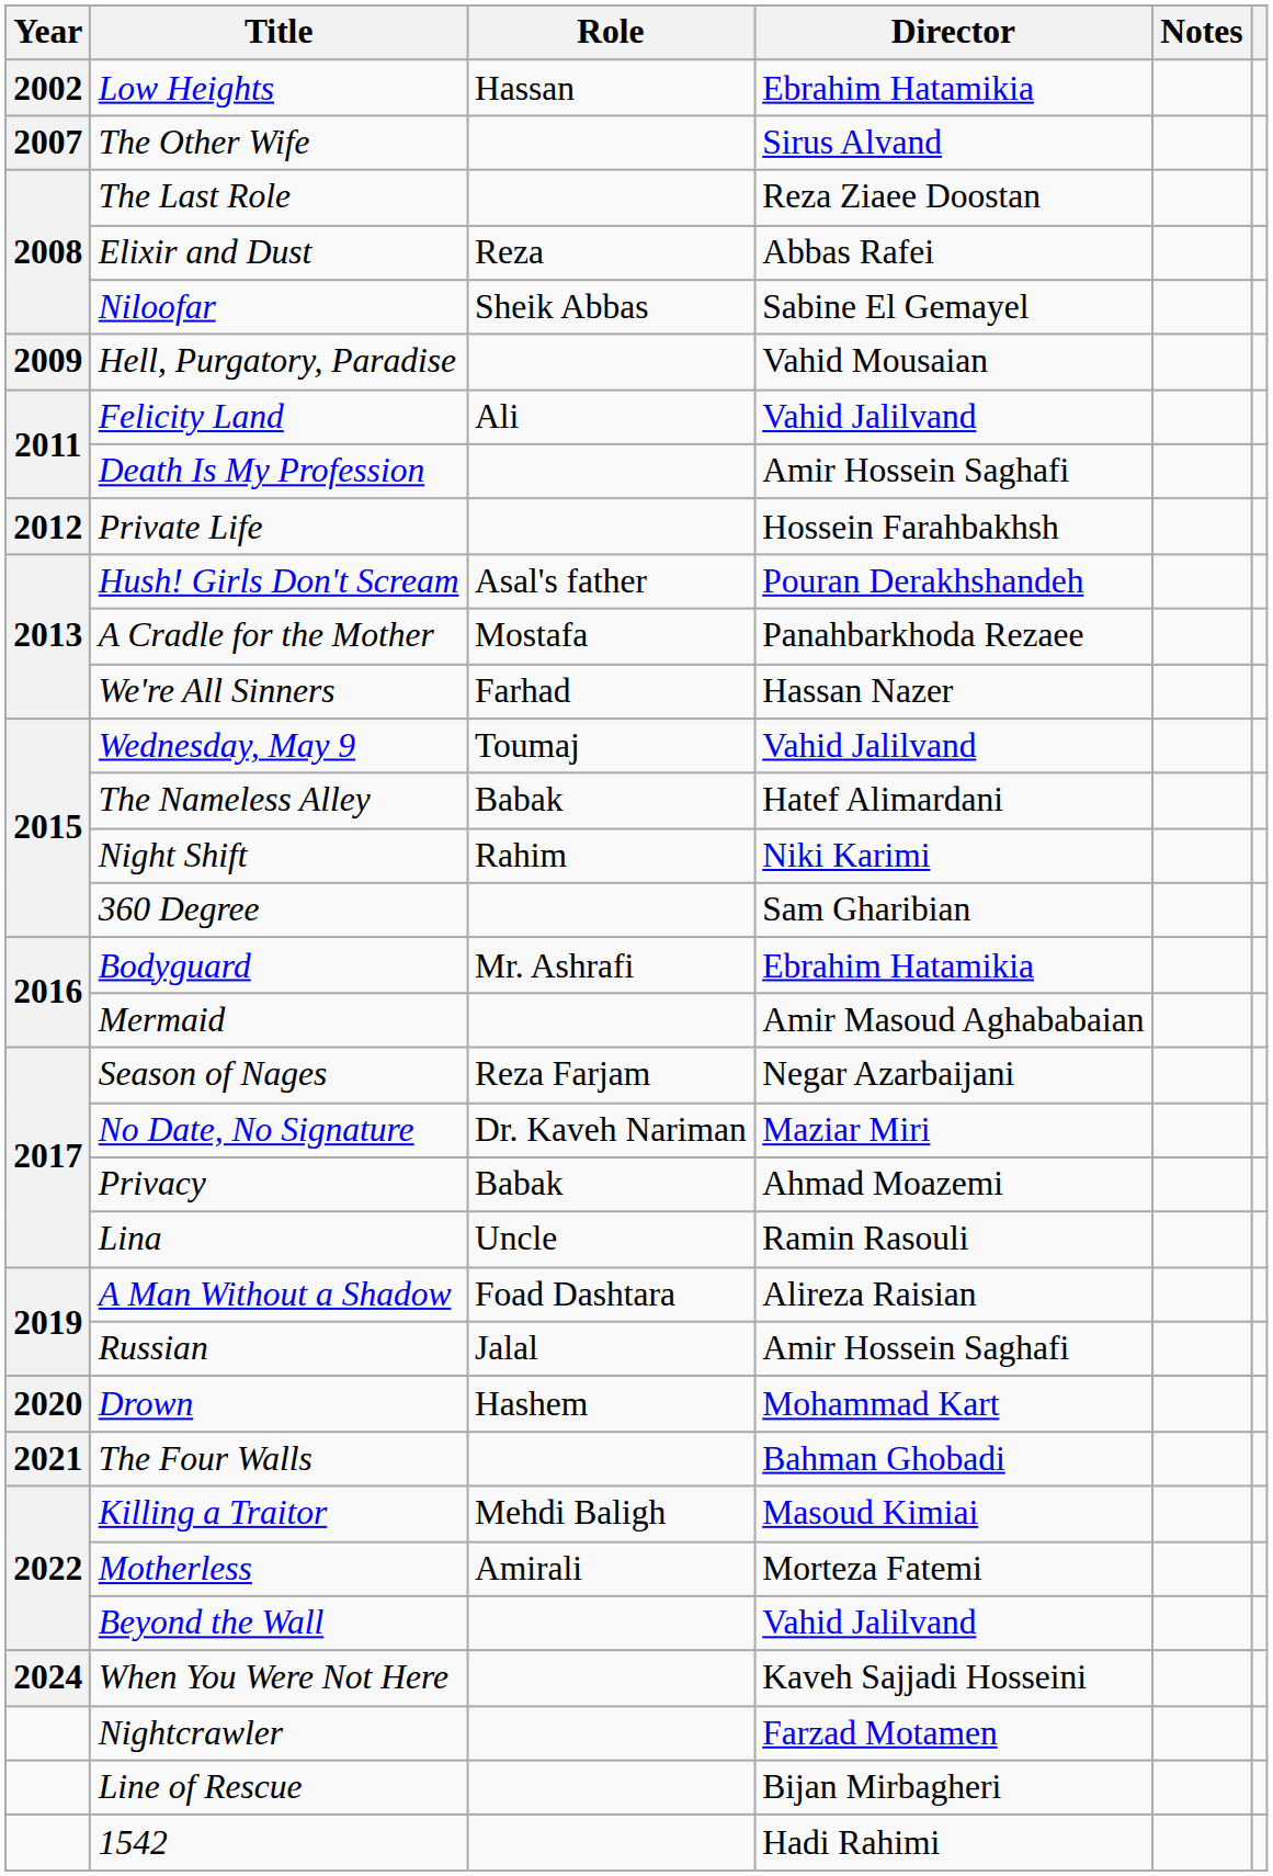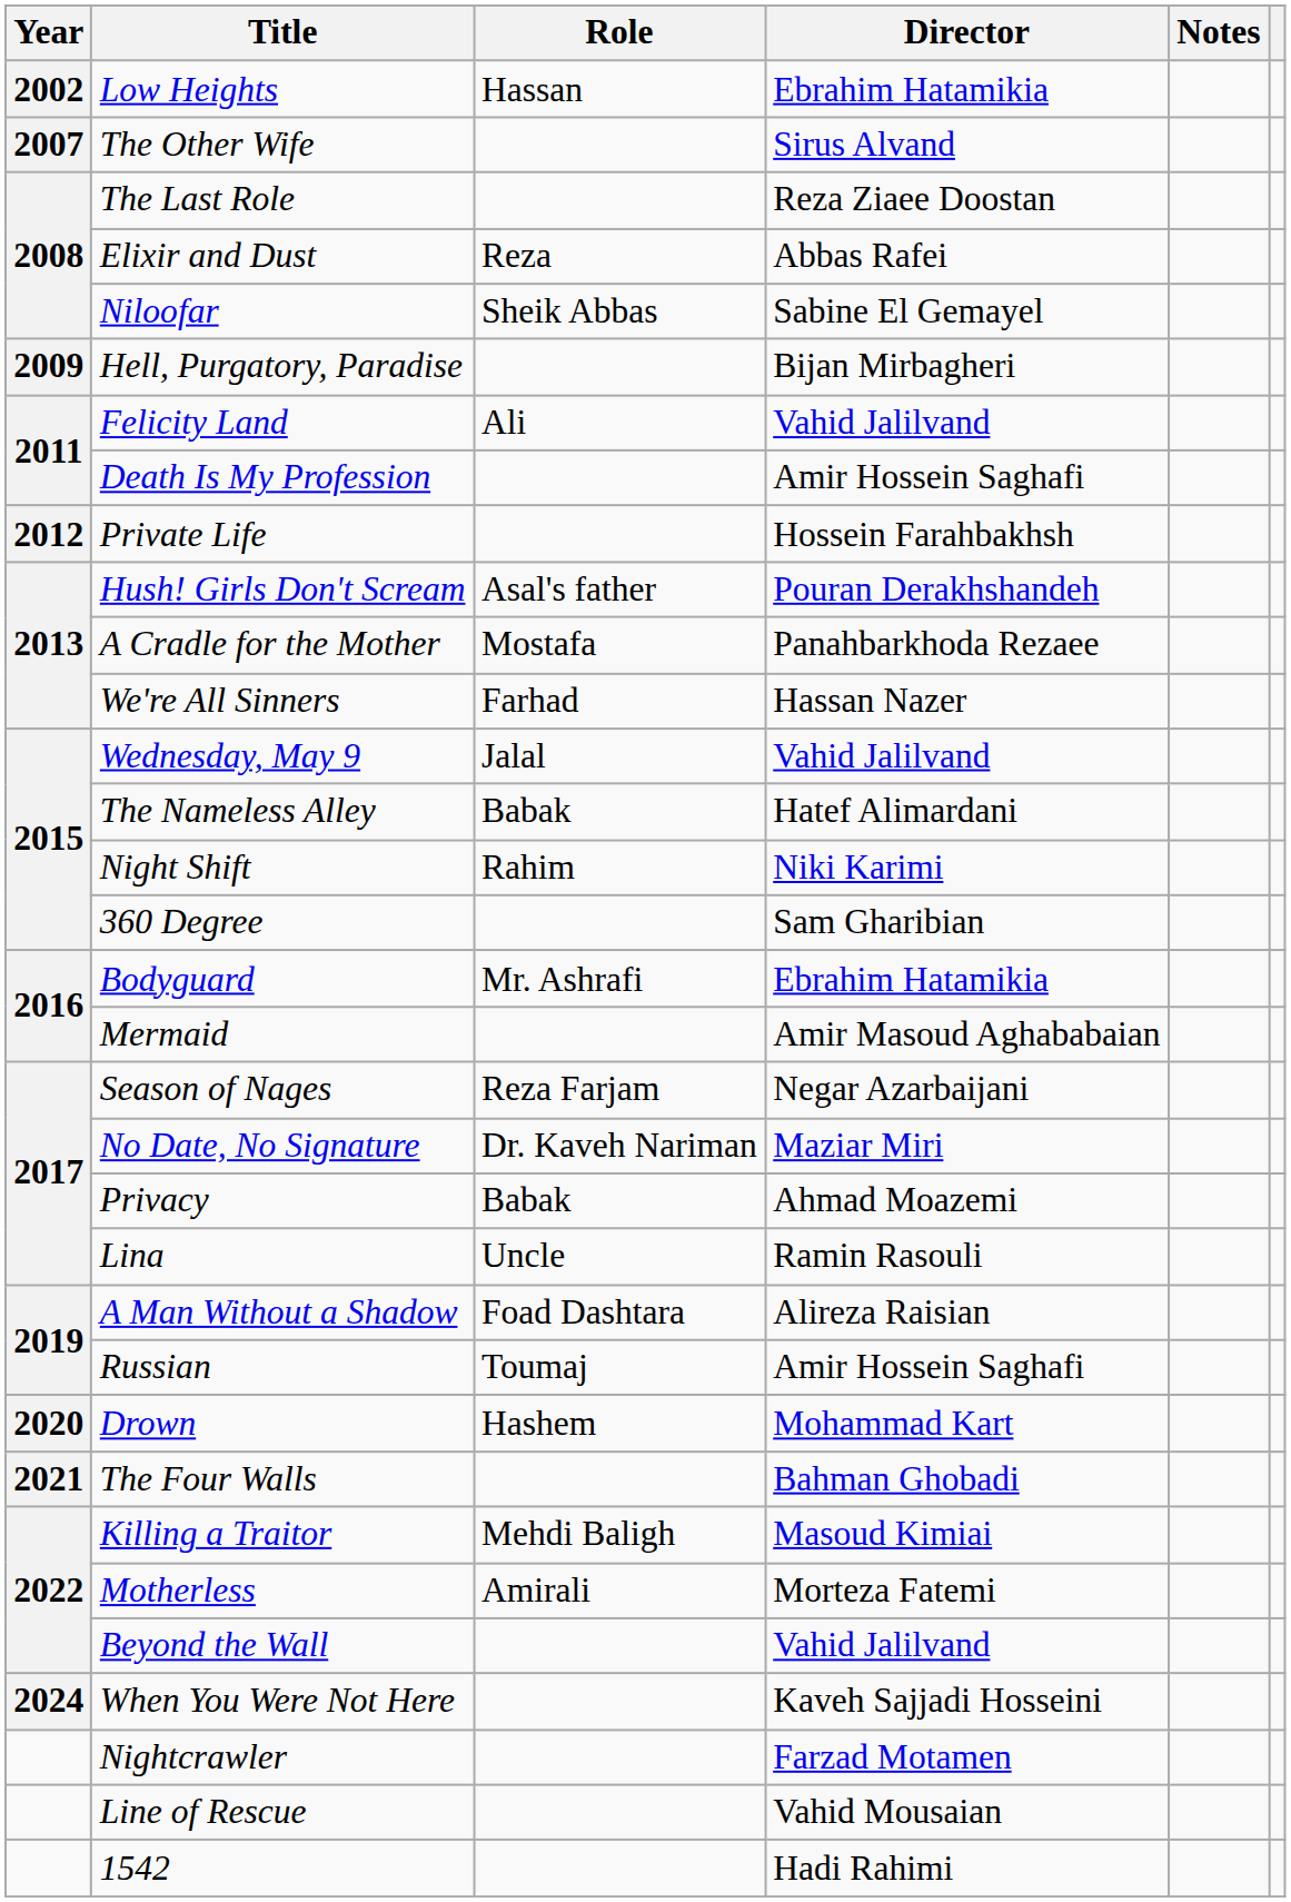 <table class="wikitable plainrowheaders sortable"  style=font-size:100%>
 <tr>
 <th scope="col">Year</th>
 <th scope="col">Title</th>
 <th scope="col">Role</th>
 <th scope="col">Director</th>
 <th scope="col" class="unsortable">Notes</th>
 <th scope="col" class="unsortable"></th>
 </tr>
 <tr>
 <th scope=row>2002</th>
 <td><em><a href='#'>Low Heights</a></em></td>
 <td>Hassan</td>
 <td><a href='#'>Ebrahim Hatamikia</a></td>
 <td></td>
 <td></td>
 </tr>
 <tr>
 <th scope=row>2007</th>
 <td><em>The Other Wife</em></td>
 <td></td>
 <td><a href='#'>Sirus Alvand</a></td>
 <td></td>
 <td></td>
 </tr>
 <tr>
 <th scope=row rowspan="3">2008</th>
 <td><em>The Last Role</em></td>
 <td></td>
 <td>Reza Ziaee Doostan</td>
 <td></td>
 <td></td>
 </tr>
 <tr>
 <td><em>Elixir and Dust</em></td>
 <td>Reza</td>
 <td>Abbas Rafei</td>
 <td></td>
 <td></td>
 </tr>
 <tr>
 <td><em><a href='#'>Niloofar</a></em></td>
 <td>Sheik Abbas</td>
 <td>Sabine El Gemayel</td>
 <td></td>
 <td></td>
 </tr>
 <tr>
 <th scope=row>2009</th>
 <td><em>Hell, Purgatory, Paradise</em></td>
 <td></td>
-<td>Vahid Mousaian</td>
+<td>Bijan Mirbagheri</td>
 <td></td>
 <td></td>
 </tr>
 <tr>
 <th scope=row rowspan="2">2011</th>
 <td><em><a href='#'>Felicity Land</a></em></td>
 <td>Ali</td>
 <td><a href='#'>Vahid Jalilvand</a></td>
 <td></td>
 <td></td>
 </tr>
 <tr>
 <td><em><a href='#'>Death Is My Profession</a></em></td>
 <td></td>
 <td>Amir Hossein Saghafi</td>
 <td></td>
 <td></td>
 </tr>
 <tr>
 <th scope=row>2012</th>
 <td><em>Private Life</em></td>
 <td></td>
 <td>Hossein Farahbakhsh</td>
 <td></td>
 <td></td>
 </tr>
 <tr>
 <th scope=row rowspan="3">2013</th>
 <td><em><a href='#'>Hush! Girls Don't Scream</a></em></td>
 <td>Asal's father</td>
 <td><a href='#'>Pouran Derakhshandeh</a></td>
 <td></td>
 <td></td>
 </tr>
 <tr>
 <td><em>A Cradle for the Mother</em></td>
 <td>Mostafa</td>
 <td>Panahbarkhoda Rezaee</td>
 <td></td>
 <td></td>
 </tr>
 <tr>
 <td><em>We're All Sinners</em></td>
 <td>Farhad</td>
 <td>Hassan Nazer</td>
 <td></td>
 <td></td>
 </tr>
 <tr>
 <th scope=row rowspan="4">2015</th>
 <td><em><a href='#'>Wednesday, May 9</a></em></td>
-<td>Toumaj</td>
+<td>Jalal</td>
 <td><a href='#'>Vahid Jalilvand</a></td>
 <td></td>
 <td></td>
 </tr>
 <tr>
 <td><em>The Nameless Alley</em></td>
 <td>Babak</td>
 <td>Hatef Alimardani</td>
 <td></td>
 <td></td>
 </tr>
 <tr>
 <td><em>Night Shift</em></td>
 <td>Rahim</td>
 <td><a href='#'>Niki Karimi</a></td>
 <td></td>
 <td></td>
 </tr>
 <tr>
 <td><em>360 Degree</em></td>
 <td></td>
 <td>Sam Gharibian</td>
 <td></td>
 <td></td>
 </tr>
 <tr>
 <th scope=row rowspan="2">2016</th>
 <td><em><a href='#'>Bodyguard</a></em></td>
 <td>Mr. Ashrafi</td>
 <td><a href='#'>Ebrahim Hatamikia</a></td>
 <td></td>
 <td></td>
 </tr>
 <tr>
 <td><em>Mermaid</em></td>
 <td></td>
 <td>Amir Masoud Aghababaian</td>
 <td></td>
 <td></td>
 </tr>
 <tr>
 <th scope=row rowspan="4">2017</th>
 <td><em>Season of Nages</em></td>
 <td>Reza Farjam</td>
 <td>Negar Azarbaijani</td>
 <td></td>
 <td></td>
 </tr>
 <tr>
 <td><em><a href='#'>No Date, No Signature</a></em></td>
 <td>Dr. Kaveh Nariman</td>
 <td><a href='#'>Maziar Miri</a></td>
 <td></td>
 <td></td>
 </tr>
 <tr>
 <td><em>Privacy</em></td>
 <td>Babak</td>
 <td>Ahmad Moazemi</td>
 <td></td>
 <td></td>
 </tr>
 <tr>
 <td><em>Lina</em></td>
 <td>Uncle</td>
 <td>Ramin Rasouli</td>
 <td></td>
 <td></td>
 </tr>
 <tr>
 <th rowspan="2" scope="row">2019</th>
 <td><em><a href='#'>A Man Without a Shadow</a></em></td>
 <td>Foad Dashtara</td>
 <td>Alireza Raisian</td>
 <td></td>
 <td></td>
 </tr>
 <tr>
 <td><em>Russian</em></td>
-<td>Jalal</td>
+<td>Toumaj</td>
 <td>Amir Hossein Saghafi</td>
 <td></td>
 <td></td>
 </tr>
 <tr>
 <th scope=row>2020</th>
 <td><em><a href='#'>Drown</a></em></td>
 <td>Hashem</td>
 <td><a href='#'>Mohammad Kart</a></td>
 <td></td>
 <td></td>
 </tr>
 <tr>
 <th scope=row>2021</th>
 <td><em>The Four Walls</em></td>
 <td></td>
 <td><a href='#'>Bahman Ghobadi</a></td>
 <td></td>
 <td></td>
 </tr>
 <tr>
 <th rowspan="3" scope="row">2022</th>
 <td><em><a href='#'>Killing a Traitor</a></em></td>
 <td>Mehdi Baligh</td>
 <td><a href='#'>Masoud Kimiai</a></td>
 <td></td>
 <td></td>
 </tr>
 <tr>
 <td><em><a href='#'>Motherless</a></em></td>
 <td>Amirali</td>
 <td>Morteza Fatemi</td>
 <td></td>
 <td></td>
 </tr>
 <tr>
 <td><em><a href='#'>Beyond the Wall</a></em></td>
 <td></td>
 <td><a href='#'>Vahid Jalilvand</a></td>
 <td></td>
 <td></td>
 </tr>
 <tr>
 <th scope="row">2024</th>
 <td><em>When You Were Not Here</em></td>
 <td></td>
 <td>Kaveh Sajjadi Hosseini</td>
 <td></td>
 <td></td>
 </tr>
 <tr>
 <td></td>
 <td><em>Nightcrawler</em></td>
 <td></td>
 <td><a href='#'>Farzad Motamen</a></td>
 <td></td>
 <td></td>
 </tr>
 <tr>
 <td></td>
 <td><em>Line of Rescue</em></td>
 <td></td>
-<td>Bijan Mirbagheri</td>
+<td>Vahid Mousaian</td>
 <td></td>
 <td></td>
 </tr>
 <tr>
 <td></td>
 <td><em>1542</em></td>
 <td></td>
 <td>Hadi Rahimi</td>
 <td></td>
 <td></td>
 </tr>
 </table>
